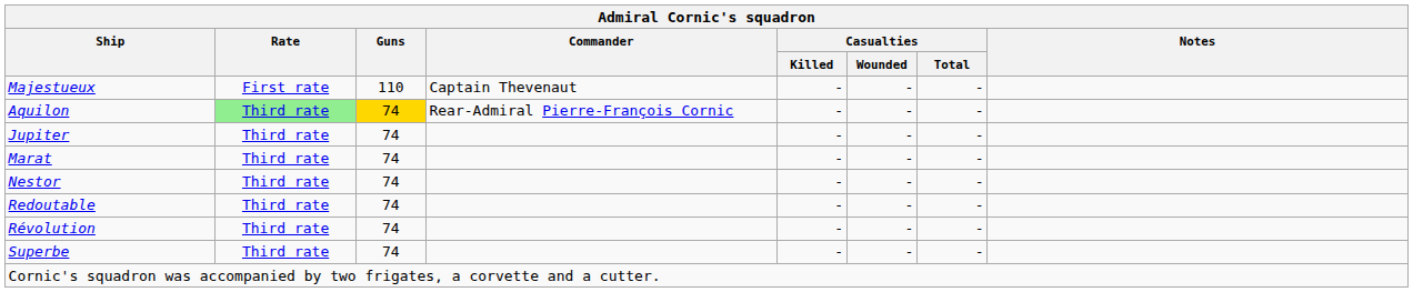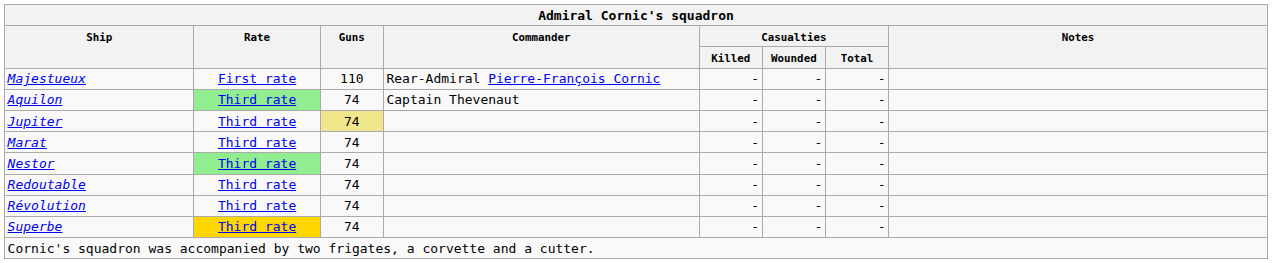 <table class="wikitable" width=100%>
 <tr valign="top">
 <th colspan="11" bgcolor="white">Admiral Cornic's squadron</th>
 </tr>
 <tr valign="top"|- valign="top">
 <th width=15%; align= center rowspan=2><small> Ship </small></th>
 <th width=10%; align= center rowspan=2><small> Rate </small></th>
 <th width=5%; align= center rowspan=2><small> Guns </small></th>
 <th width=25%; align= center rowspan=2><small> Commander </small></th>
 <th width=15%; align= center colspan=3><small>Casualties</small></th>
 <th width=30%; align= center rowspan=2><small>Notes</small></th>
 </tr>
 <tr valign="top">
 <th width=5%; align= center><small> Killed </small></th>
 <th width=5%; align= center><small> Wounded </small></th>
 <th width=5%; align= center><small> Total</small></th>
 </tr>
 <tr valign="top">
 <td align= left><a href='#'><em>Majestueux</em></a></td>
 <td align= center><a href='#'>First rate</a></td>
 <td align= center>110</td>
-<td align= left>Captain Thevenaut</td>
+<td align= left>Rear-Admiral <a href='#'>Pierre-François Cornic</a></td>
 <td align= right>-</td>
 <td align= right>-</td>
 <td align= right>-</td>
 <td align= left></td>
 </tr>
 <tr valign="top">
 <td align= left><a href='#'><em>Aquilon</em></a></td>
 <td align= center style="background: lightgreen;"><a href='#'>Third rate</a></td>
-<td align= center style="background: gold;">74</td>
-<td align= left>Rear-Admiral <a href='#'>Pierre-François Cornic</a></td>
+<td align= center>74</td>
+<td align= left>Captain Thevenaut</td>
 <td align= right>-</td>
 <td align= right>-</td>
 <td align= right>-</td>
 <td align= left></td>
 </tr>
 <tr valign="top">
 <td align= left><a href='#'><em>Jupiter</em></a></td>
 <td align= center><a href='#'>Third rate</a></td>
-<td align= center>74</td>
+<td align= center style="background: khaki;">74</td>
 <td align= left></td>
 <td align= right>-</td>
 <td align= right>-</td>
 <td align= right>-</td>
 <td align= left></td>
 </tr>
 <tr valign="top">
 <td align= left><a href='#'><em>Marat</em></a></td>
 <td align= center><a href='#'>Third rate</a></td>
 <td align= center>74</td>
 <td align= left></td>
 <td align= right>-</td>
 <td align= right>-</td>
 <td align= right>-</td>
 <td align= left></td>
 </tr>
 <tr valign="top">
 <td align= left><a href='#'><em>Nestor</em></a></td>
-<td align= center><a href='#'>Third rate</a></td>
+<td align= center style="background: lightgreen;"><a href='#'>Third rate</a></td>
 <td align= center>74</td>
 <td align= left></td>
 <td align= right>-</td>
 <td align= right>-</td>
 <td align= right>-</td>
 <td align= left></td>
 </tr>
 <tr valign="top">
 <td align= left><a href='#'><em>Redoutable</em></a></td>
 <td align= center><a href='#'>Third rate</a></td>
 <td align= center>74</td>
 <td align= left></td>
 <td align= right>-</td>
 <td align= right>-</td>
 <td align= right>-</td>
 <td align= left></td>
 </tr>
 <tr valign="top">
 <td align= left><a href='#'><em>Révolution</em></a></td>
 <td align= center><a href='#'>Third rate</a></td>
 <td align= center>74</td>
 <td align= left></td>
 <td align= right>-</td>
 <td align= right>-</td>
 <td align= right>-</td>
 <td align= left></td>
 </tr>
 <tr valign="top">
 <td align= left><a href='#'><em>Superbe</em></a></td>
-<td align= center><a href='#'>Third rate</a></td>
+<td align= center style="background: gold;"><a href='#'>Third rate</a></td>
 <td align= center>74</td>
 <td align= left></td>
 <td align= right>-</td>
 <td align= right>-</td>
 <td align= right>-</td>
 <td align= left></td>
 </tr>
 <tr valign="top">
 <td colspan="8" align="left">Cornic's squadron was accompanied by two frigates, a corvette and a cutter.</td>
 </tr>
 <tr>
 </tr>
 </table>
